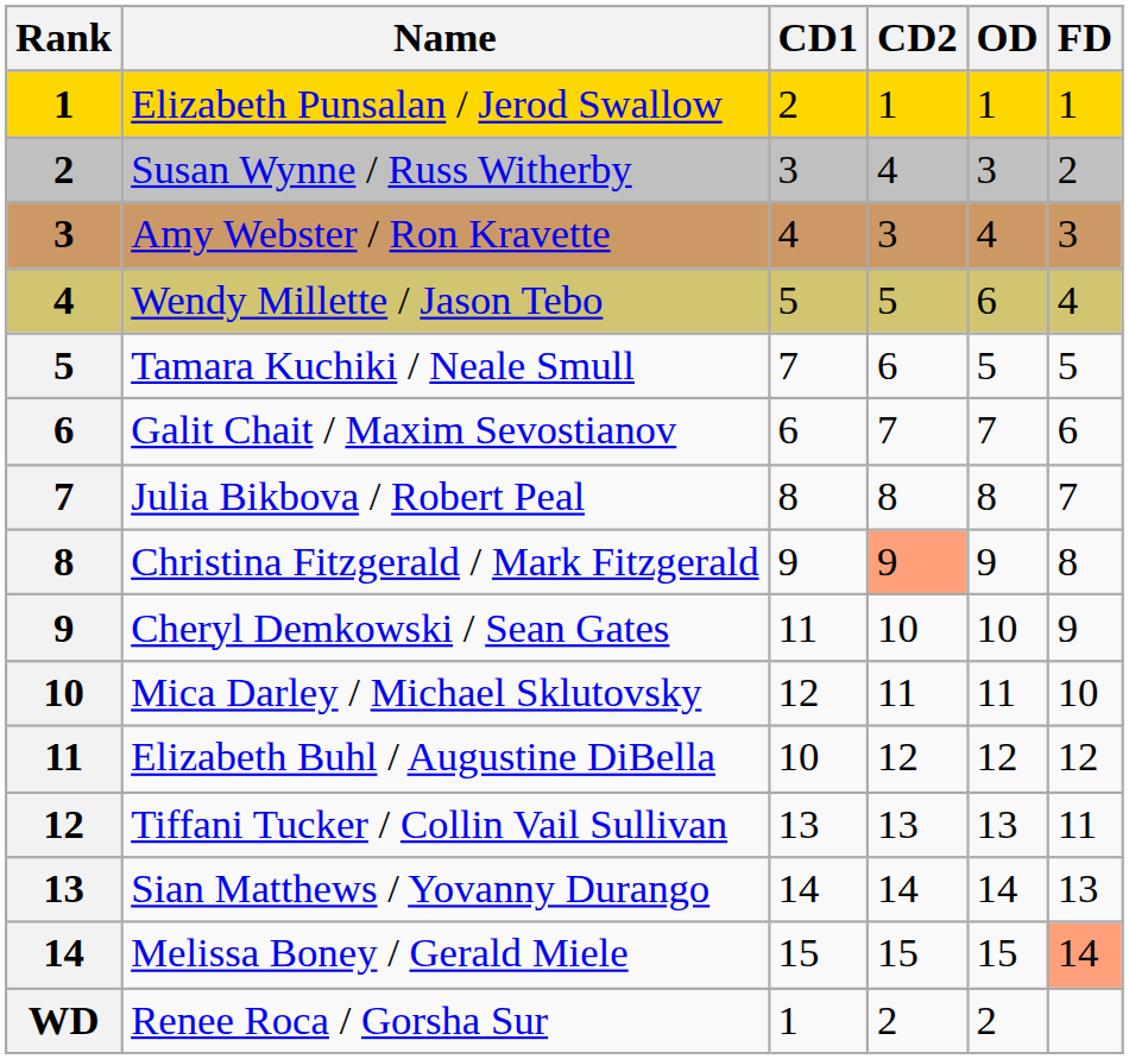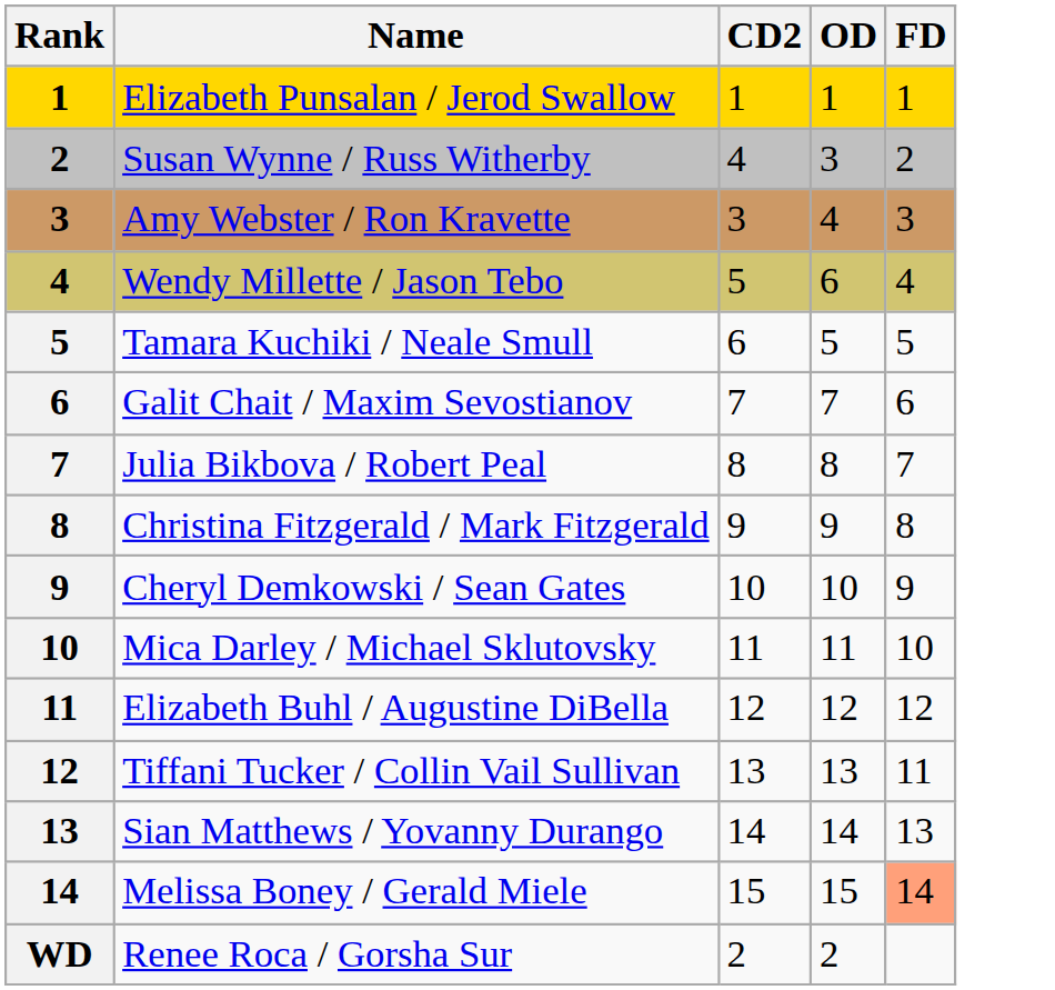 <table class="wikitable">
 <tr>
 <th>Rank</th>
 <th>Name</th>
-<th>CD1</th>
 <th>CD2</th>
 <th>OD</th>
 <th>FD</th>
 </tr>
 <tr bgcolor="gold">
 <td align="center"><strong>1</strong></td>
 <td><a href='#'>Elizabeth Punsalan</a> / <a href='#'>Jerod Swallow</a></td>
-<td>2</td>
 <td>1</td>
 <td>1</td>
 <td>1</td>
 </tr>
 <tr bgcolor="silver">
 <td align="center"><strong>2</strong></td>
 <td><a href='#'>Susan Wynne</a> / <a href='#'>Russ Witherby</a></td>
-<td>3</td>
 <td>4</td>
 <td>3</td>
 <td>2</td>
 </tr>
 <tr bgcolor="cc9966">
 <td align="center"><strong>3</strong></td>
 <td><a href='#'>Amy Webster</a> / <a href='#'>Ron Kravette</a></td>
-<td>4</td>
 <td>3</td>
 <td>4</td>
 <td>3</td>
 </tr>
 <tr bgcolor="#d1c571">
 <td align="center"><strong>4</strong></td>
 <td><a href='#'>Wendy Millette</a> / <a href='#'>Jason Tebo</a></td>
 <td>5</td>
-<td>5</td>
 <td>6</td>
 <td>4</td>
 </tr>
 <tr>
 <th>5</th>
 <td><a href='#'>Tamara Kuchiki</a> / <a href='#'>Neale Smull</a></td>
-<td>7</td>
 <td>6</td>
 <td>5</td>
 <td>5</td>
 </tr>
 <tr>
 <th>6</th>
 <td><a href='#'>Galit Chait</a> / <a href='#'>Maxim Sevostianov</a></td>
-<td>6</td>
 <td>7</td>
 <td>7</td>
 <td>6</td>
 </tr>
 <tr>
 <th>7</th>
 <td><a href='#'>Julia Bikbova</a> / <a href='#'>Robert Peal</a></td>
 <td>8</td>
 <td>8</td>
-<td>8</td>
 <td>7</td>
 </tr>
 <tr>
 <th>8</th>
 <td><a href='#'>Christina Fitzgerald</a> / <a href='#'>Mark Fitzgerald</a></td>
 <td>9</td>
-<td style="background: lightsalmon;">9</td>
 <td>9</td>
 <td>8</td>
 </tr>
 <tr>
 <th>9</th>
 <td><a href='#'>Cheryl Demkowski</a> / <a href='#'>Sean Gates</a></td>
-<td>11</td>
 <td>10</td>
 <td>10</td>
 <td>9</td>
 </tr>
 <tr>
 <th>10</th>
 <td><a href='#'>Mica Darley</a> / <a href='#'>Michael Sklutovsky</a></td>
-<td>12</td>
 <td>11</td>
 <td>11</td>
 <td>10</td>
 </tr>
 <tr>
 <th>11</th>
 <td><a href='#'>Elizabeth Buhl</a> / <a href='#'>Augustine DiBella</a></td>
-<td>10</td>
 <td>12</td>
 <td>12</td>
 <td>12</td>
 </tr>
 <tr>
 <th>12</th>
 <td><a href='#'>Tiffani Tucker</a> / <a href='#'>Collin Vail Sullivan</a></td>
 <td>13</td>
 <td>13</td>
-<td>13</td>
 <td>11</td>
 </tr>
 <tr>
 <th>13</th>
 <td><a href='#'>Sian Matthews</a> / <a href='#'>Yovanny Durango</a></td>
-<td>14</td>
 <td>14</td>
 <td>14</td>
 <td>13</td>
 </tr>
 <tr>
 <th>14</th>
 <td><a href='#'>Melissa Boney</a> / <a href='#'>Gerald Miele</a></td>
 <td>15</td>
 <td>15</td>
-<td>15</td>
 <td style="background: lightsalmon;">14</td>
 </tr>
 <tr>
 <th>WD</th>
 <td><a href='#'>Renee Roca</a> / <a href='#'>Gorsha Sur</a></td>
-<td>1</td>
 <td>2</td>
 <td>2</td>
 <td></td>
 </tr>
 </table>
